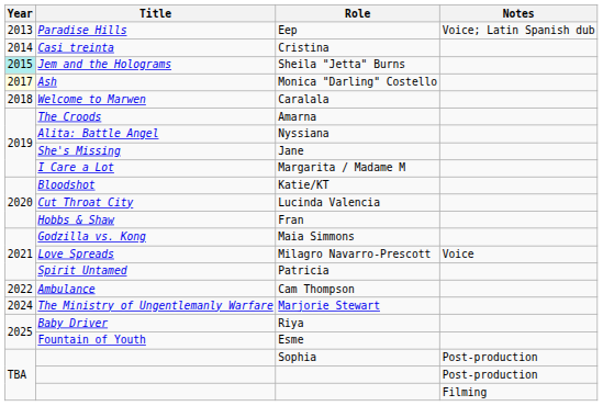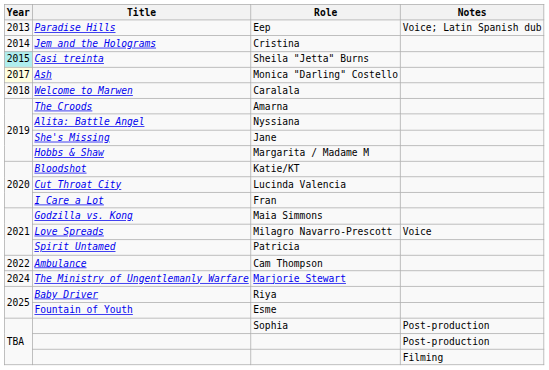 <table class="wikitable sortable">
 <tr>
 <th>Year</th>
 <th>Title</th>
 <th>Role</th>
 <th class="unsortable">Notes</th>
 </tr>
 <tr>
 <td>2013</td>
 <td><em><a href='#'>Paradise Hills</a></em></td>
 <td>Eep</td>
 <td>Voice; Latin Spanish dub</td>
 </tr>
 <tr>
 <td>2014</td>
-<td><em><a href='#'>Casi treinta</a></em></td>
+<td><em><a href='#'>Jem and the Holograms</a></em></td>
 <td>Cristina</td>
 <td></td>
 </tr>
 <tr>
 <td style="background: paleturquoise;">2015</td>
-<td><em><a href='#'>Jem and the Holograms</a></em></td>
+<td><em><a href='#'>Casi treinta</a></em></td>
 <td>Sheila "Jetta" Burns</td>
 <td></td>
 </tr>
 <tr>
 <td style="background: lightyellow;">2017</td>
 <td><em><a href='#'>Ash</a></em></td>
 <td>Monica "Darling" Costello</td>
 <td></td>
 </tr>
 <tr>
 <td>2018</td>
 <td><em><a href='#'>Welcome to Marwen</a></em></td>
 <td>Caralala</td>
 <td></td>
 </tr>
 <tr>
 <td rowspan=4>2019</td>
 <td><em><a href='#'>The Croods</a></em></td>
 <td>Amarna</td>
 <td></td>
 </tr>
 <tr>
 <td><em><a href='#'>Alita: Battle Angel</a></em></td>
 <td>Nyssiana</td>
 <td></td>
 </tr>
 <tr>
 <td><em><a href='#'>She's Missing</a></em></td>
 <td>Jane</td>
 <td></td>
 </tr>
 <tr>
-<td><em><a href='#'>I Care a Lot</a></em></td>
+<td><em><a href='#'>Hobbs & Shaw</a></em></td>
 <td>Margarita / Madame M</td>
 <td></td>
 </tr>
 <tr>
 <td rowspan=3>2020</td>
 <td><em><a href='#'>Bloodshot</a></em></td>
 <td>Katie/KT</td>
 <td></td>
 </tr>
 <tr>
 <td><em><a href='#'>Cut Throat City</a></em></td>
 <td>Lucinda Valencia</td>
 <td></td>
 </tr>
 <tr>
-<td><em><a href='#'>Hobbs & Shaw</a></em></td>
+<td><em><a href='#'>I Care a Lot</a></em></td>
 <td>Fran</td>
 <td></td>
 </tr>
 <tr>
 <td rowspan=3>2021</td>
 <td><em><a href='#'>Godzilla vs. Kong</a></em></td>
 <td>Maia Simmons</td>
 <td></td>
 </tr>
 <tr>
 <td><em><a href='#'>Love Spreads</a></em></td>
 <td>Milagro Navarro-Prescott</td>
 <td>Voice</td>
 </tr>
 <tr>
 <td><em><a href='#'>Spirit Untamed</a></em></td>
 <td>Patricia</td>
 <td></td>
 </tr>
 <tr>
 <td>2022</td>
 <td><em><a href='#'>Ambulance</a></em></td>
 <td>Cam Thompson</td>
 <td></td>
 </tr>
 <tr>
 <td>2024</td>
 <td><em><a href='#'>The Ministry of Ungentlemanly Warfare</a></em></td>
 <td><a href='#'>Marjorie Stewart</a></td>
 <td></td>
 </tr>
 <tr>
 <td rowspan="2">2025</td>
 <td><em><a href='#'>Baby Driver</a></em></td>
 <td>Riya</td>
 <td></td>
 </tr>
 <tr>
 <td><a href='#'>Fountain of Youth</a></td>
 <td>Esme</td>
 <td></td>
 </tr>
 <tr>
 <td rowspan="3">TBA</td>
 <td></td>
 <td>Sophia</td>
 <td>Post-production</td>
 </tr>
 <tr>
 <td></td>
 <td></td>
 <td>Post-production</td>
 </tr>
 <tr>
 <td></td>
 <td></td>
 <td>Filming</td>
 </tr>
 </table>
